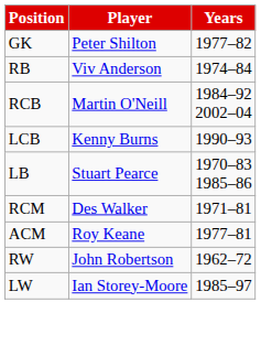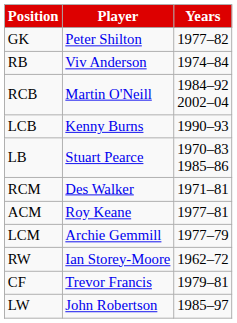 <table class="wikitable sortable">
 <tr>
 <th style="background:#d00; color:#fff;" scope="col">Position</th>
 <th style="background:#d00; color:#fff;" scope="col">Player</th>
 <th style="background:#d00; color:#fff;" scope="col">Years</th>
 </tr>
 <tr>
 <td>GK</td>
 <td> <a href='#'>Peter Shilton</a></td>
 <td>1977–82</td>
 </tr>
 <tr>
 <td>RB</td>
 <td> <a href='#'>Viv Anderson</a></td>
 <td>1974–84</td>
 </tr>
 <tr>
 <td>RCB</td>
 <td> <a href='#'>Martin O'Neill</a></td>
 <td>1984–92<br>2002–04</td>
 </tr>
 <tr>
 <td>LCB</td>
 <td> <a href='#'>Kenny Burns</a></td>
 <td>1990–93</td>
 </tr>
 <tr>
 <td>LB</td>
 <td> <a href='#'>Stuart Pearce</a></td>
 <td>1970–83<br> 1985–86</td>
 </tr>
 <tr>
 <td>RCM</td>
 <td> <a href='#'>Des Walker</a></td>
 <td>1971–81</td>
 </tr>
 <tr>
 <td>ACM</td>
 <td> <a href='#'>Roy Keane</a></td>
 <td>1977–81</td>
 </tr>
 <tr>
+<td>LCM</td>
+<td> <a href='#'>Archie Gemmill</a></td>
+<td>1977–79</td>
+</tr>
+<tr>
 <td>RW</td>
-<td> <a href='#'>John Robertson</a></td>
+<td> <a href='#'>Ian Storey-Moore</a></td>
 <td>1962–72</td>
 </tr>
 <tr>
+<td>CF</td>
+<td> <a href='#'>Trevor Francis</a></td>
+<td>1979–81</td>
+</tr>
+<tr>
 <td>LW</td>
-<td> <a href='#'>Ian Storey-Moore</a></td>
+<td> <a href='#'>John Robertson</a></td>
 <td>1985–97</td>
 </tr>
 </table>
